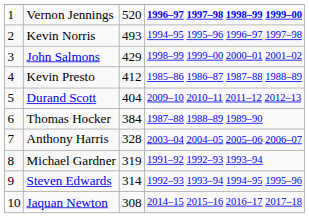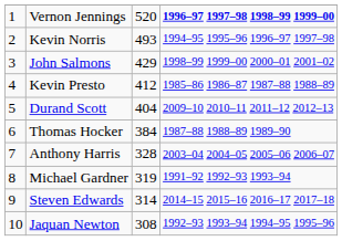 <table class="wikitable">
 <tr>
 </tr>
 <tr>
 <td>1</td>
 <td>Vernon Jennings</td>
 <td>520</td>
 <td style="font-size:80%;"><strong><a href='#'>1996–97</a> <a href='#'>1997–98</a> <a href='#'>1998–99</a> <a href='#'>1999–00</a></strong></td>
 </tr>
 <tr>
 <td>2</td>
 <td>Kevin Norris</td>
 <td>493</td>
 <td style="font-size:80%;"><a href='#'>1994–95</a> <a href='#'>1995–96</a> <a href='#'>1996–97</a> <a href='#'>1997–98</a></td>
 </tr>
 <tr>
 <td>3</td>
 <td><a href='#'>John Salmons</a></td>
 <td>429</td>
 <td style="font-size:80%;"><a href='#'>1998–99</a> <a href='#'>1999–00</a> <a href='#'>2000–01</a> <a href='#'>2001–02</a></td>
 </tr>
 <tr>
 <td>4</td>
 <td>Kevin Presto</td>
 <td>412</td>
 <td style="font-size:80%;"><a href='#'>1985–86</a> <a href='#'>1986–87</a> <a href='#'>1987–88</a> <a href='#'>1988–89</a></td>
 </tr>
 <tr>
 <td>5</td>
 <td><a href='#'>Durand Scott</a></td>
 <td>404</td>
 <td style="font-size:80%;"><a href='#'>2009–10</a> <a href='#'>2010–11</a> <a href='#'>2011–12</a> <a href='#'>2012–13</a></td>
 </tr>
 <tr>
 <td>6</td>
 <td>Thomas Hocker</td>
 <td>384</td>
 <td style="font-size:80%;"><a href='#'>1987–88</a> <a href='#'>1988–89</a> <a href='#'>1989–90</a></td>
 </tr>
 <tr>
 <td>7</td>
 <td>Anthony Harris</td>
 <td>328</td>
 <td style="font-size:80%;"><a href='#'>2003–04</a> <a href='#'>2004–05</a> <a href='#'>2005–06</a> <a href='#'>2006–07</a></td>
 </tr>
 <tr>
 <td>8</td>
 <td>Michael Gardner</td>
 <td>319</td>
 <td style="font-size:80%;"><a href='#'>1991–92</a> <a href='#'>1992–93</a> <a href='#'>1993–94</a></td>
 </tr>
 <tr>
 <td>9</td>
 <td><a href='#'>Steven Edwards</a></td>
 <td>314</td>
-<td style="font-size:80%;"><a href='#'>1992–93</a> <a href='#'>1993–94</a> <a href='#'>1994–95</a> <a href='#'>1995–96</a></td>
+<td style="font-size:80%;"><a href='#'>2014–15</a> <a href='#'>2015–16</a> <a href='#'>2016–17</a> <a href='#'>2017–18</a></td>
 </tr>
 <tr>
 <td>10</td>
 <td><a href='#'>Jaquan Newton</a></td>
 <td>308</td>
-<td style="font-size:80%;"><a href='#'>2014–15</a> <a href='#'>2015–16</a> <a href='#'>2016–17</a> <a href='#'>2017–18</a></td>
+<td style="font-size:80%;"><a href='#'>1992–93</a> <a href='#'>1993–94</a> <a href='#'>1994–95</a> <a href='#'>1995–96</a></td>
 </tr>
 </table>
